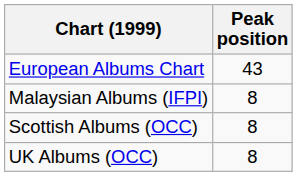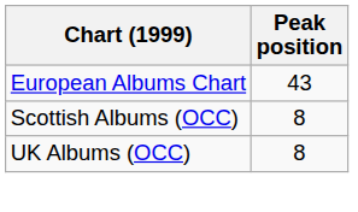 <table class="wikitable sortable">
 <tr>
 <th>Chart (1999)</th>
 <th>Peak<br>position</th>
 </tr>
 <tr>
 <td><a href='#'>European Albums Chart</a></td>
 <td style="text-align:center;">43</td>
 </tr>
 <tr>
-<td>Malaysian Albums (<a href='#'>IFPI</a>)</td>
-<td style="text-align:center;">8</td>
-</tr>
-<tr>
 <td align="left">Scottish Albums (<a href='#'>OCC</a>)</td>
 <td align="center">8</td>
 </tr>
 <tr>
 <td>UK Albums (<a href='#'>OCC</a>)</td>
 <td style="text-align:center;">8</td>
 </tr>
 </table>
